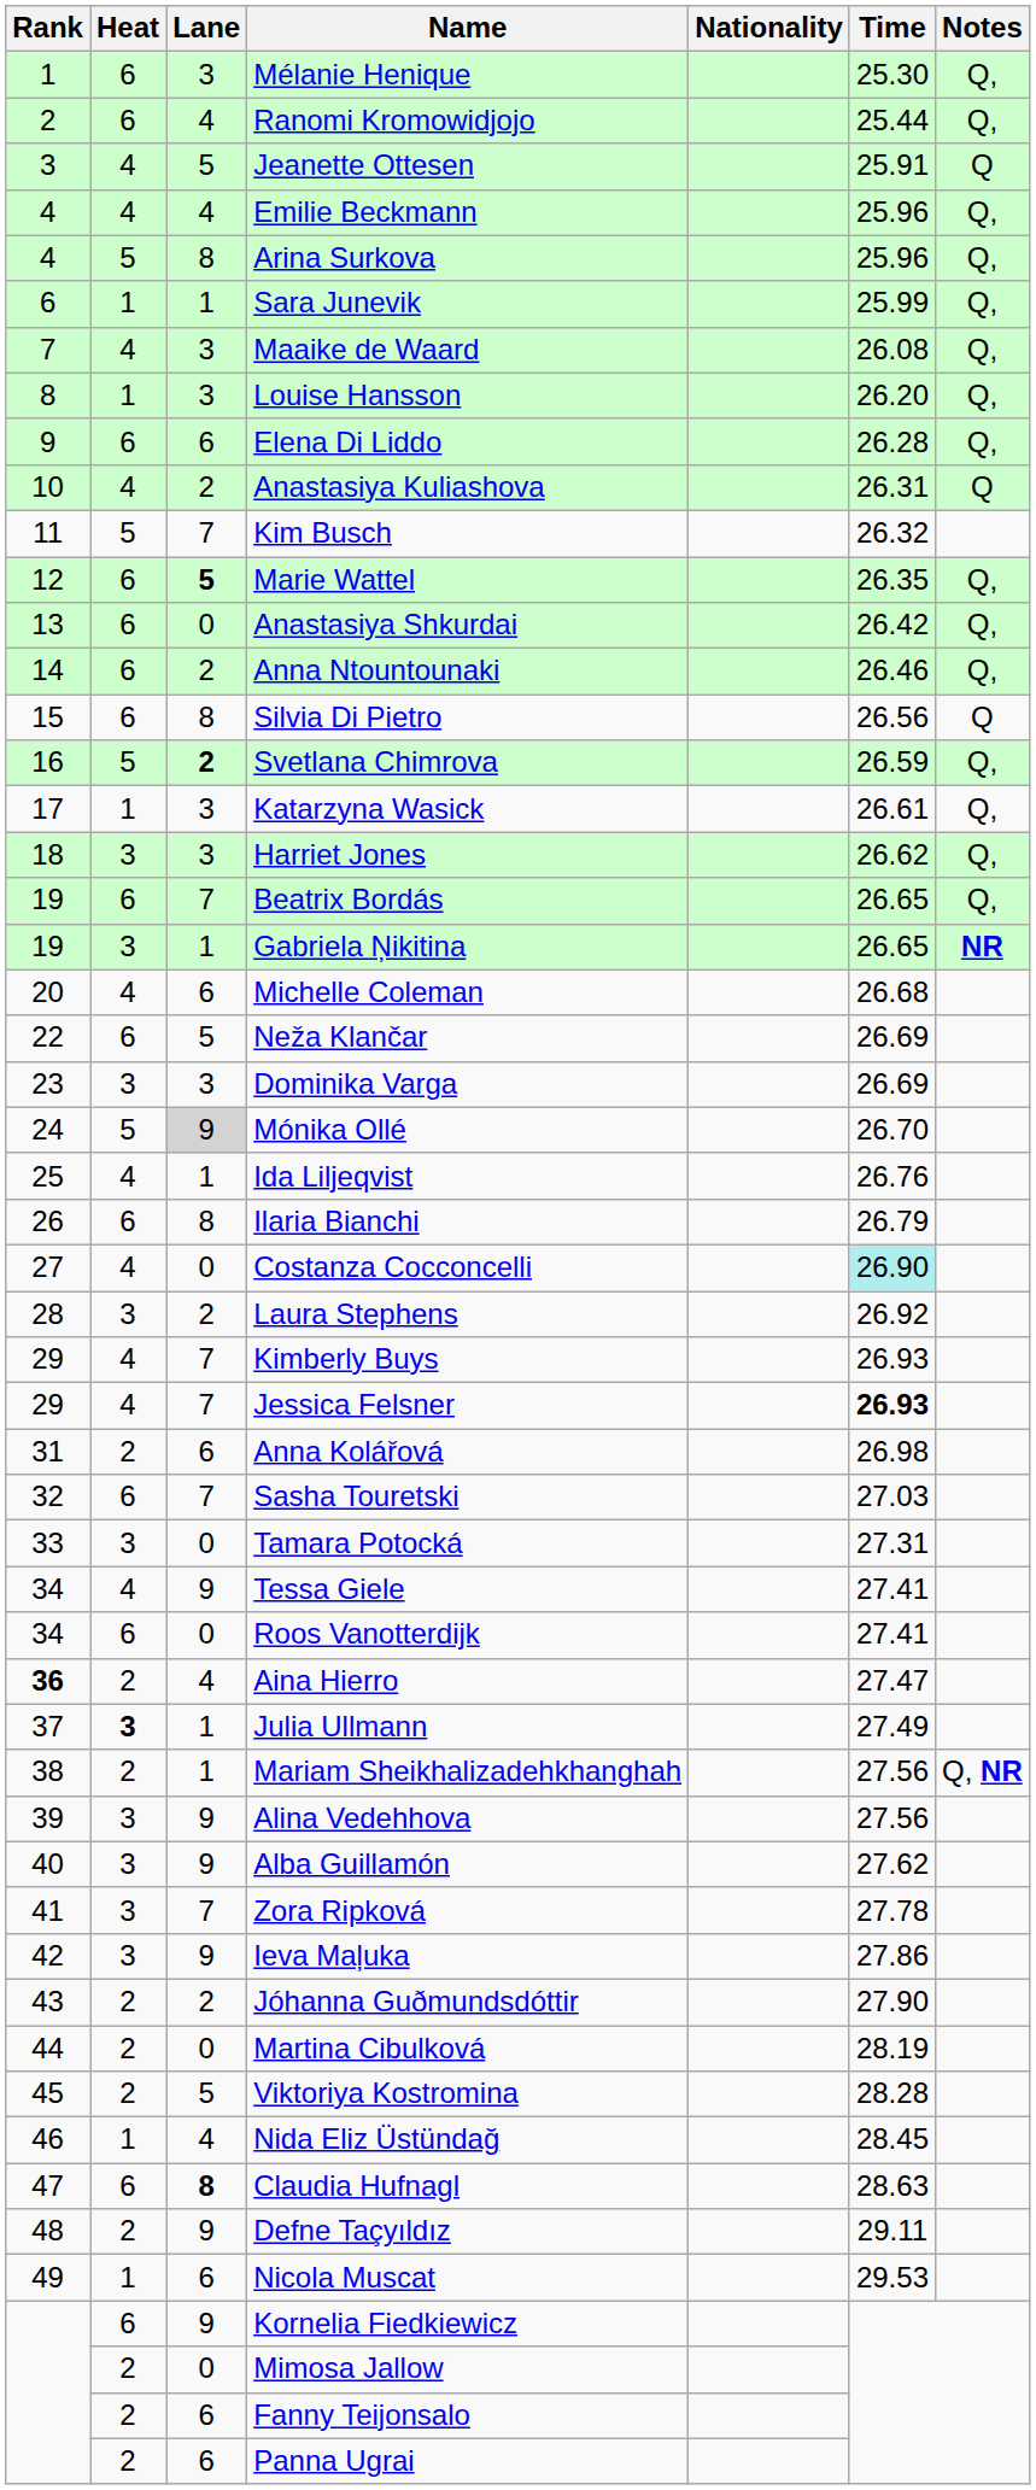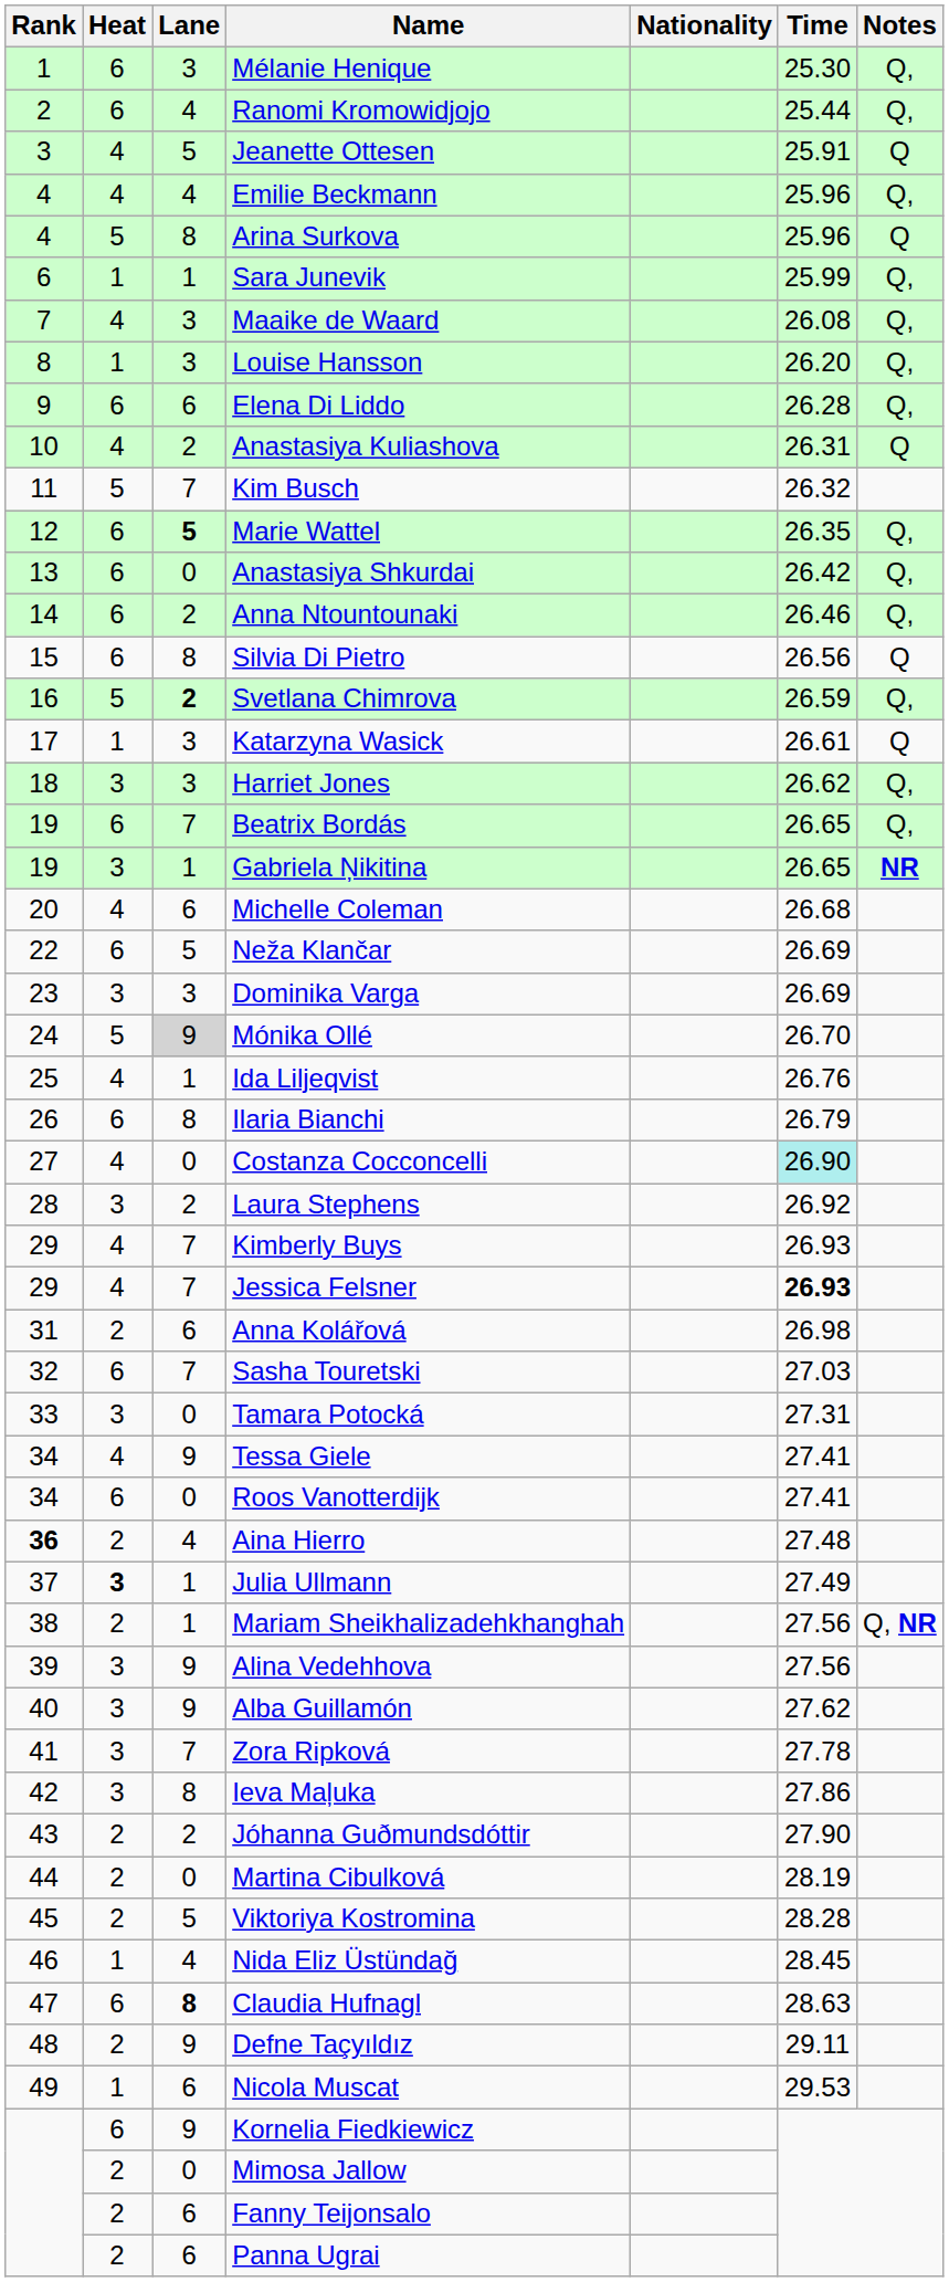 <table class="wikitable sortable" style="text-align:center">
 <tr>
 <th>Rank</th>
 <th>Heat</th>
 <th>Lane</th>
 <th>Name</th>
 <th>Nationality</th>
 <th>Time</th>
 <th>Notes</th>
 </tr>
 <tr bgcolor=ccffcc>
 <td>1</td>
 <td>6</td>
 <td>3</td>
 <td align=left><a href='#'>Mélanie Henique</a></td>
 <td align=left></td>
 <td>25.30</td>
 <td>Q, </td>
 </tr>
 <tr bgcolor=ccffcc>
 <td>2</td>
 <td>6</td>
 <td>4</td>
 <td align=left><a href='#'>Ranomi Kromowidjojo</a></td>
 <td align=left></td>
 <td>25.44</td>
 <td>Q, </td>
 </tr>
 <tr bgcolor=ccffcc>
 <td>3</td>
 <td>4</td>
 <td>5</td>
 <td align=left><a href='#'>Jeanette Ottesen</a></td>
 <td align=left></td>
 <td>25.91</td>
 <td>Q</td>
 </tr>
 <tr bgcolor=ccffcc>
 <td>4</td>
 <td>4</td>
 <td>4</td>
 <td align=left><a href='#'>Emilie Beckmann</a></td>
 <td align=left></td>
 <td>25.96</td>
 <td>Q, </td>
 </tr>
 <tr bgcolor=ccffcc>
 <td>4</td>
 <td>5</td>
 <td>8</td>
 <td align=left><a href='#'>Arina Surkova</a></td>
 <td align=left></td>
 <td>25.96</td>
-<td>Q, </td>
+<td>Q</td>
 </tr>
 <tr bgcolor=ccffcc>
 <td>6</td>
 <td>1</td>
 <td>1</td>
 <td align=left><a href='#'>Sara Junevik</a></td>
 <td align=left></td>
 <td>25.99</td>
 <td>Q, </td>
 </tr>
 <tr bgcolor=ccffcc>
 <td>7</td>
 <td>4</td>
 <td>3</td>
 <td align=left><a href='#'>Maaike de Waard</a></td>
 <td align=left></td>
 <td>26.08</td>
 <td>Q, </td>
 </tr>
 <tr bgcolor=ccffcc>
 <td>8</td>
 <td>1</td>
 <td>3</td>
 <td align=left><a href='#'>Louise Hansson</a></td>
 <td align=left></td>
 <td>26.20</td>
 <td>Q, </td>
 </tr>
 <tr bgcolor=ccffcc>
 <td>9</td>
 <td>6</td>
 <td>6</td>
 <td align=left><a href='#'>Elena Di Liddo</a></td>
 <td align=left></td>
 <td>26.28</td>
 <td>Q, </td>
 </tr>
 <tr bgcolor=ccffcc>
 <td>10</td>
 <td>4</td>
 <td>2</td>
 <td align=left><a href='#'>Anastasiya Kuliashova</a></td>
 <td align=left></td>
 <td>26.31</td>
 <td>Q</td>
 </tr>
 <tr>
 <td>11</td>
 <td>5</td>
 <td>7</td>
 <td align=left><a href='#'>Kim Busch</a></td>
 <td align=left></td>
 <td>26.32</td>
 <td></td>
 </tr>
 <tr bgcolor=ccffcc>
 <td>12</td>
 <td>6</td>
 <td><strong>5</strong></td>
 <td align=left><a href='#'>Marie Wattel</a></td>
 <td align=left></td>
 <td>26.35</td>
 <td>Q, </td>
 </tr>
 <tr bgcolor=ccffcc>
 <td>13</td>
 <td>6</td>
 <td>0</td>
 <td align=left><a href='#'>Anastasiya Shkurdai</a></td>
 <td align=left></td>
 <td>26.42</td>
 <td>Q, </td>
 </tr>
 <tr bgcolor=ccffcc>
 <td>14</td>
 <td>6</td>
 <td>2</td>
 <td align=left><a href='#'>Anna Ntountounaki</a></td>
 <td align=left></td>
 <td>26.46</td>
 <td>Q, </td>
 </tr>
 <tr>
 <td>15</td>
 <td>6</td>
 <td>8</td>
 <td align=left><a href='#'>Silvia Di Pietro</a></td>
 <td align=left></td>
 <td>26.56</td>
 <td>Q</td>
 </tr>
 <tr bgcolor=ccffcc>
 <td>16</td>
 <td>5</td>
 <td><strong>2</strong></td>
 <td align=left><a href='#'>Svetlana Chimrova</a></td>
 <td align=left></td>
 <td>26.59</td>
 <td>Q, </td>
 </tr>
 <tr>
 <td>17</td>
 <td>1</td>
 <td>3</td>
 <td align=left><a href='#'>Katarzyna Wasick</a></td>
 <td align=left></td>
 <td>26.61</td>
-<td>Q, </td>
+<td>Q</td>
 </tr>
 <tr bgcolor=ccffcc>
 <td>18</td>
 <td>3</td>
 <td>3</td>
 <td align=left><a href='#'>Harriet Jones</a></td>
 <td align=left></td>
 <td>26.62</td>
 <td>Q, </td>
 </tr>
 <tr bgcolor=ccffcc>
 <td>19</td>
 <td>6</td>
 <td>7</td>
 <td align=left><a href='#'>Beatrix Bordás</a></td>
 <td align=left></td>
 <td>26.65</td>
 <td>Q, </td>
 </tr>
 <tr bgcolor=ccffcc>
 <td>19</td>
 <td>3</td>
 <td>1</td>
 <td align=left><a href='#'>Gabriela Ņikitina</a></td>
 <td align=left></td>
 <td>26.65</td>
 <td><strong><a href='#'>NR</a></strong></td>
 </tr>
 <tr>
 <td>20</td>
 <td>4</td>
 <td>6</td>
 <td align=left><a href='#'>Michelle Coleman</a></td>
 <td align=left></td>
 <td>26.68</td>
 <td></td>
 </tr>
 <tr>
 <td>22</td>
 <td>6</td>
 <td>5</td>
 <td align=left><a href='#'>Neža Klančar</a></td>
 <td align=left></td>
 <td>26.69</td>
 <td></td>
 </tr>
 <tr>
 <td>23</td>
 <td>3</td>
 <td>3</td>
 <td align=left><a href='#'>Dominika Varga</a></td>
 <td align=left></td>
 <td>26.69</td>
 <td></td>
 </tr>
 <tr>
 <td>24</td>
 <td>5</td>
 <td style="background: lightgrey;">9</td>
 <td align=left><a href='#'>Mónika Ollé</a></td>
 <td align=left></td>
 <td>26.70</td>
 <td></td>
 </tr>
 <tr>
 <td>25</td>
 <td>4</td>
 <td>1</td>
 <td align=left><a href='#'>Ida Liljeqvist</a></td>
 <td align=left></td>
 <td>26.76</td>
 <td></td>
 </tr>
 <tr>
 <td>26</td>
 <td>6</td>
 <td>8</td>
 <td align=left><a href='#'>Ilaria Bianchi</a></td>
 <td align=left></td>
 <td>26.79</td>
 <td></td>
 </tr>
 <tr>
 <td>27</td>
 <td>4</td>
 <td>0</td>
 <td align=left><a href='#'>Costanza Cocconcelli</a></td>
 <td align=left></td>
 <td style="background: paleturquoise;">26.90</td>
 <td></td>
 </tr>
 <tr>
 <td>28</td>
 <td>3</td>
 <td>2</td>
 <td align=left><a href='#'>Laura Stephens</a></td>
 <td align=left></td>
 <td>26.92</td>
 <td></td>
 </tr>
 <tr>
 <td>29</td>
 <td>4</td>
 <td>7</td>
 <td align=left><a href='#'>Kimberly Buys</a></td>
 <td align=left></td>
 <td>26.93</td>
 <td></td>
 </tr>
 <tr>
 <td>29</td>
 <td>4</td>
 <td>7</td>
 <td align=left><a href='#'>Jessica Felsner</a></td>
 <td align=left></td>
 <td><strong>26.93</strong></td>
 <td></td>
 </tr>
 <tr>
 <td>31</td>
 <td>2</td>
 <td>6</td>
 <td align=left><a href='#'>Anna Kolářová</a></td>
 <td align=left></td>
 <td>26.98</td>
 <td></td>
 </tr>
 <tr>
 <td>32</td>
 <td>6</td>
 <td>7</td>
 <td align=left><a href='#'>Sasha Touretski</a></td>
 <td align=left></td>
 <td>27.03</td>
 <td></td>
 </tr>
 <tr>
 <td>33</td>
 <td>3</td>
 <td>0</td>
 <td align=left><a href='#'>Tamara Potocká</a></td>
 <td align=left></td>
 <td>27.31</td>
 <td></td>
 </tr>
 <tr>
 <td>34</td>
 <td>4</td>
 <td>9</td>
 <td align=left><a href='#'>Tessa Giele</a></td>
 <td align=left></td>
 <td>27.41</td>
 <td></td>
 </tr>
 <tr>
 <td>34</td>
 <td>6</td>
 <td>0</td>
 <td align=left><a href='#'>Roos Vanotterdijk</a></td>
 <td align=left></td>
 <td>27.41</td>
 <td></td>
 </tr>
 <tr>
 <td><strong>36</strong></td>
 <td>2</td>
 <td>4</td>
 <td align=left><a href='#'>Aina Hierro</a></td>
 <td align=left></td>
-<td>27.47</td>
+<td>27.48</td>
 <td></td>
 </tr>
 <tr>
 <td>37</td>
 <td><strong>3</strong></td>
 <td>1</td>
 <td align=left><a href='#'>Julia Ullmann</a></td>
 <td align=left></td>
 <td>27.49</td>
 <td></td>
 </tr>
 <tr>
 <td>38</td>
 <td>2</td>
 <td>1</td>
 <td align=left><a href='#'>Mariam Sheikhalizadehkhanghah</a></td>
 <td align=left></td>
 <td>27.56</td>
 <td>Q, <strong><a href='#'>NR</a></strong></td>
 </tr>
 <tr>
 <td>39</td>
 <td>3</td>
 <td>9</td>
 <td align=left><a href='#'>Alina Vedehhova</a></td>
 <td align=left></td>
 <td>27.56</td>
 <td></td>
 </tr>
 <tr>
 <td>40</td>
 <td>3</td>
 <td>9</td>
 <td align=left><a href='#'>Alba Guillamón</a></td>
 <td align=left></td>
 <td>27.62</td>
 <td></td>
 </tr>
 <tr>
 <td>41</td>
 <td>3</td>
 <td>7</td>
 <td align=left><a href='#'>Zora Ripková</a></td>
 <td align=left></td>
 <td>27.78</td>
 <td></td>
 </tr>
 <tr>
 <td>42</td>
 <td>3</td>
-<td>9</td>
+<td>8</td>
 <td align=left><a href='#'>Ieva Maļuka</a></td>
 <td align=left></td>
 <td>27.86</td>
 <td></td>
 </tr>
 <tr>
 <td>43</td>
 <td>2</td>
 <td>2</td>
 <td align=left><a href='#'>Jóhanna Guðmundsdóttir</a></td>
 <td align=left></td>
 <td>27.90</td>
 <td></td>
 </tr>
 <tr>
 <td>44</td>
 <td>2</td>
 <td>0</td>
 <td align=left><a href='#'>Martina Cibulková</a></td>
 <td align=left></td>
 <td>28.19</td>
 <td></td>
 </tr>
 <tr>
 <td>45</td>
 <td>2</td>
 <td>5</td>
 <td align=left><a href='#'>Viktoriya Kostromina</a></td>
 <td align=left></td>
 <td>28.28</td>
 <td></td>
 </tr>
 <tr>
 <td>46</td>
 <td>1</td>
 <td>4</td>
 <td align=left><a href='#'>Nida Eliz Üstündağ</a></td>
 <td align=left></td>
 <td>28.45</td>
 <td></td>
 </tr>
 <tr>
 <td>47</td>
 <td>6</td>
 <td><strong>8</strong></td>
 <td align=left><a href='#'>Claudia Hufnagl</a></td>
 <td align=left></td>
 <td>28.63</td>
 <td></td>
 </tr>
 <tr>
 <td>48</td>
 <td>2</td>
 <td>9</td>
 <td align=left><a href='#'>Defne Taçyıldız</a></td>
 <td align=left></td>
 <td>29.11</td>
 <td></td>
 </tr>
 <tr>
 <td>49</td>
 <td>1</td>
 <td>6</td>
 <td align=left><a href='#'>Nicola Muscat</a></td>
 <td align=left></td>
 <td>29.53</td>
 <td></td>
 </tr>
 <tr>
 <td rowspan=4></td>
 <td>6</td>
 <td>9</td>
 <td align=left><a href='#'>Kornelia Fiedkiewicz</a></td>
 <td align=left></td>
 <td colspan=2 rowspan=4></td>
 </tr>
 <tr>
 <td>2</td>
 <td>0</td>
 <td align=left><a href='#'>Mimosa Jallow</a></td>
 <td align=left></td>
 </tr>
 <tr>
 <td>2</td>
 <td>6</td>
 <td align=left><a href='#'>Fanny Teijonsalo</a></td>
 <td align=left></td>
 </tr>
 <tr>
 <td>2</td>
 <td>6</td>
 <td align=left><a href='#'>Panna Ugrai</a></td>
 <td align=left></td>
 </tr>
 </table>
